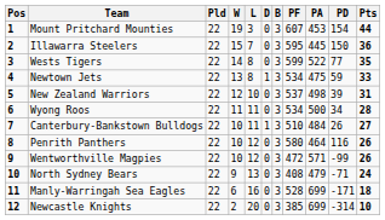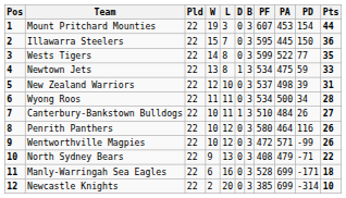 <table class="wikitable">
 <tr>
 <th>Pos</th>
 <th>Team</th>
 <th>Pld</th>
 <th>W</th>
 <th>L</th>
 <th>D</th>
 <th>B</th>
 <th>PF</th>
 <th>PA</th>
 <th>PD</th>
 <th>Pts</th>
 </tr>
 <tr>
 <td><strong>1</strong></td>
 <td> Mount Pritchard Mounties</td>
 <td>22</td>
 <td>19</td>
 <td>3</td>
 <td>0</td>
 <td>3</td>
 <td>607</td>
 <td>453</td>
 <td>154</td>
 <td><strong>44</strong></td>
 </tr>
 <tr>
 <td><strong>2</strong></td>
 <td> Illawarra Steelers</td>
 <td>22</td>
 <td>15</td>
 <td>7</td>
 <td>0</td>
 <td>3</td>
 <td>595</td>
 <td>445</td>
 <td>150</td>
 <td><strong>36</strong></td>
 </tr>
 <tr>
 <td><strong>3</strong></td>
 <td> Wests Tigers</td>
 <td>22</td>
 <td>14</td>
 <td>8</td>
 <td>0</td>
 <td>3</td>
 <td>599</td>
 <td>522</td>
 <td>77</td>
 <td><strong>35</strong></td>
 </tr>
 <tr>
 <td><strong>4</strong></td>
 <td> Newtown Jets</td>
 <td>22</td>
 <td>13</td>
 <td>8</td>
 <td>1</td>
 <td>3</td>
 <td>534</td>
 <td>475</td>
 <td>59</td>
 <td><strong>33</strong></td>
 </tr>
 <tr>
 <td><strong>5</strong></td>
 <td> New Zealand Warriors</td>
 <td>22</td>
 <td>12</td>
 <td>10</td>
 <td>0</td>
 <td>3</td>
 <td>537</td>
 <td>498</td>
 <td>39</td>
 <td><strong>31</strong></td>
 </tr>
 <tr>
 <td><strong>6</strong></td>
 <td> Wyong Roos</td>
 <td>22</td>
 <td>11</td>
 <td>11</td>
 <td>0</td>
 <td>3</td>
 <td>534</td>
 <td>500</td>
 <td>34</td>
 <td><strong>28</strong></td>
 </tr>
 <tr>
 <td><strong>7</strong></td>
 <td> Canterbury-Bankstown Bulldogs</td>
 <td>22</td>
 <td>10</td>
 <td>11</td>
 <td>1</td>
 <td>3</td>
 <td>510</td>
 <td>484</td>
 <td>26</td>
 <td><strong>27</strong></td>
 </tr>
 <tr>
 <td><strong>8</strong></td>
 <td> Penrith Panthers</td>
 <td>22</td>
 <td>10</td>
 <td>12</td>
 <td>0</td>
 <td>3</td>
 <td>580</td>
 <td>464</td>
 <td>116</td>
 <td><strong>26</strong></td>
 </tr>
 <tr>
 <td><strong>9</strong></td>
 <td> Wentworthville Magpies</td>
 <td>22</td>
 <td>10</td>
 <td>12</td>
 <td>0</td>
 <td>3</td>
 <td>472</td>
 <td>571</td>
 <td>-99</td>
 <td><strong>26</strong></td>
 </tr>
 <tr>
 <td><strong>10</strong></td>
 <td> North Sydney Bears</td>
 <td>22</td>
 <td>9</td>
 <td>13</td>
 <td>0</td>
 <td>3</td>
 <td>408</td>
 <td>479</td>
 <td>-71</td>
-<td><strong>24</strong></td>
+<td><strong>22</strong></td>
 </tr>
 <tr>
 <td><strong>11</strong></td>
 <td> Manly-Warringah Sea Eagles</td>
 <td>22</td>
 <td>6</td>
 <td>16</td>
 <td>0</td>
 <td>3</td>
 <td>528</td>
 <td>699</td>
 <td>-171</td>
 <td><strong>18</strong></td>
 </tr>
 <tr>
 <td><strong>12</strong></td>
 <td> Newcastle Knights</td>
 <td>22</td>
 <td>2</td>
 <td>20</td>
 <td>0</td>
 <td>3</td>
 <td>385</td>
 <td>699</td>
 <td>-314</td>
 <td><strong>10</strong></td>
 </tr>
 </table>
